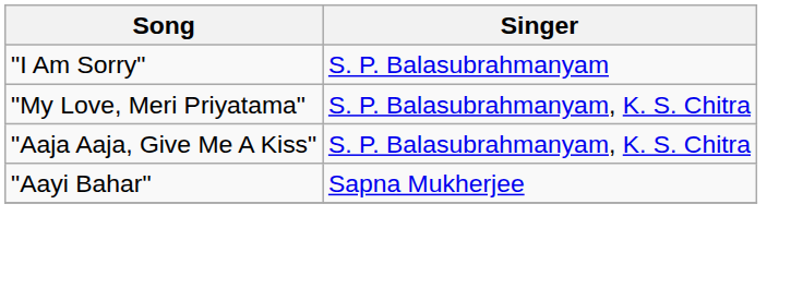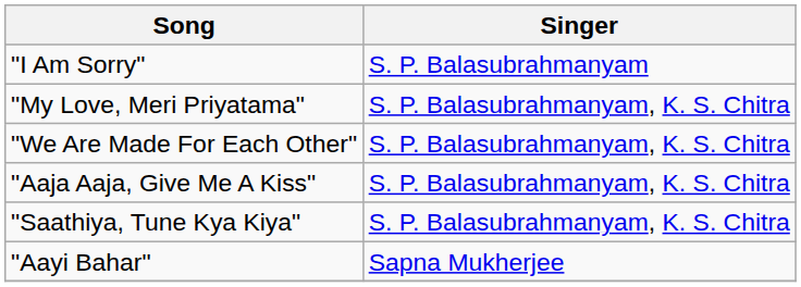 <table class="wikitable" style="font-size:95%;">
 <tr>
 <th>Song</th>
 <th>Singer</th>
 </tr>
 <tr>
 <td>"I Am Sorry"</td>
 <td><a href='#'>S. P. Balasubrahmanyam</a></td>
 </tr>
 <tr>
 <td>"My Love, Meri Priyatama"</td>
 <td><a href='#'>S. P. Balasubrahmanyam</a>, <a href='#'>K. S. Chitra</a></td>
 </tr>
 <tr>
+<td>"We Are Made For Each Other"</td>
+<td><a href='#'>S. P. Balasubrahmanyam</a>, <a href='#'>K. S. Chitra</a></td>
+</tr>
+<tr>
 <td>"Aaja Aaja, Give Me A Kiss"</td>
+<td><a href='#'>S. P. Balasubrahmanyam</a>, <a href='#'>K. S. Chitra</a></td>
+</tr>
+<tr>
+<td>"Saathiya, Tune Kya Kiya"</td>
 <td><a href='#'>S. P. Balasubrahmanyam</a>, <a href='#'>K. S. Chitra</a></td>
 </tr>
 <tr>
 <td>"Aayi Bahar"</td>
 <td><a href='#'>Sapna Mukherjee</a></td>
 </tr>
 <tr>
 </tr>
 </table>
